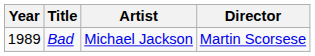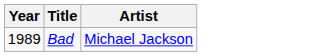 <table class="wikitable">
 <tr>
 <th>Year</th>
 <th>Title</th>
 <th>Artist</th>
-<th>Director</th>
 </tr>
 <tr>
 <td>1989</td>
 <td><em><a href='#'>Bad</a></em></td>
 <td><a href='#'>Michael Jackson</a></td>
-<td><a href='#'>Martin Scorsese</a></td>
 </tr>
 </table>
